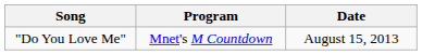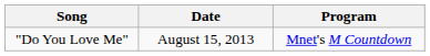 <table class="wikitable" style="text-align:center;">
 <tr>
 <th style="width:140px;">Song</th>
+<th style="width:140px;">Date</th>
 <th style="width:160px;">Program</th>
-<th style="width:140px;">Date</th>
 </tr>
 <tr>
 <td>"Do You Love Me"</td>
+<td align="center">August 15, 2013</td>
 <td><a href='#'>Mnet</a>'s <em><a href='#'>M Countdown</a></em></td>
-<td align="center">August 15, 2013</td>
 </tr>
 </table>
